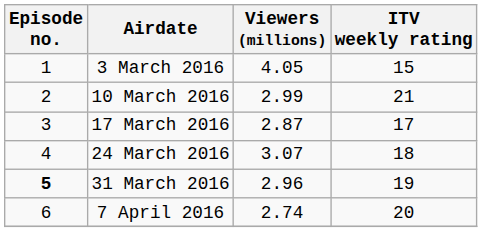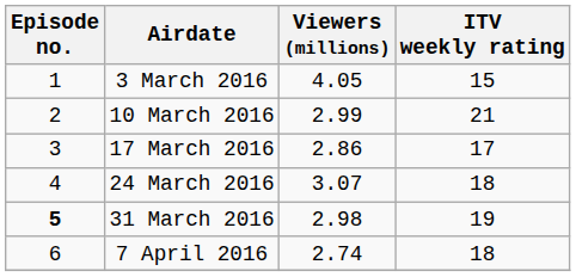 <table class="wikitable" style="text-align:center">
 <tr>
 <th scope="col">Episode<br>no.</th>
 <th scope="col">Airdate</th>
 <th scope="col">Viewers<br><small>(millions)</small></th>
 <th scope="col">ITV<br>weekly rating</th>
 </tr>
 <tr>
 <td>1</td>
 <td>3 March 2016</td>
 <td>4.05</td>
 <td>15</td>
 </tr>
 <tr>
 <td>2</td>
 <td>10 March 2016</td>
 <td>2.99</td>
 <td>21</td>
 </tr>
 <tr>
 <td>3</td>
 <td>17 March 2016</td>
-<td>2.87</td>
+<td>2.86</td>
 <td>17</td>
 </tr>
 <tr>
 <td>4</td>
 <td>24 March 2016</td>
 <td>3.07</td>
 <td>18</td>
 </tr>
 <tr>
 <td><strong>5</strong></td>
 <td>31 March 2016</td>
-<td>2.96</td>
+<td>2.98</td>
 <td>19</td>
 </tr>
 <tr>
 <td>6</td>
 <td>7 April 2016</td>
 <td>2.74</td>
-<td>20</td>
+<td>18</td>
 </tr>
 <tr>
 </tr>
 </table>
